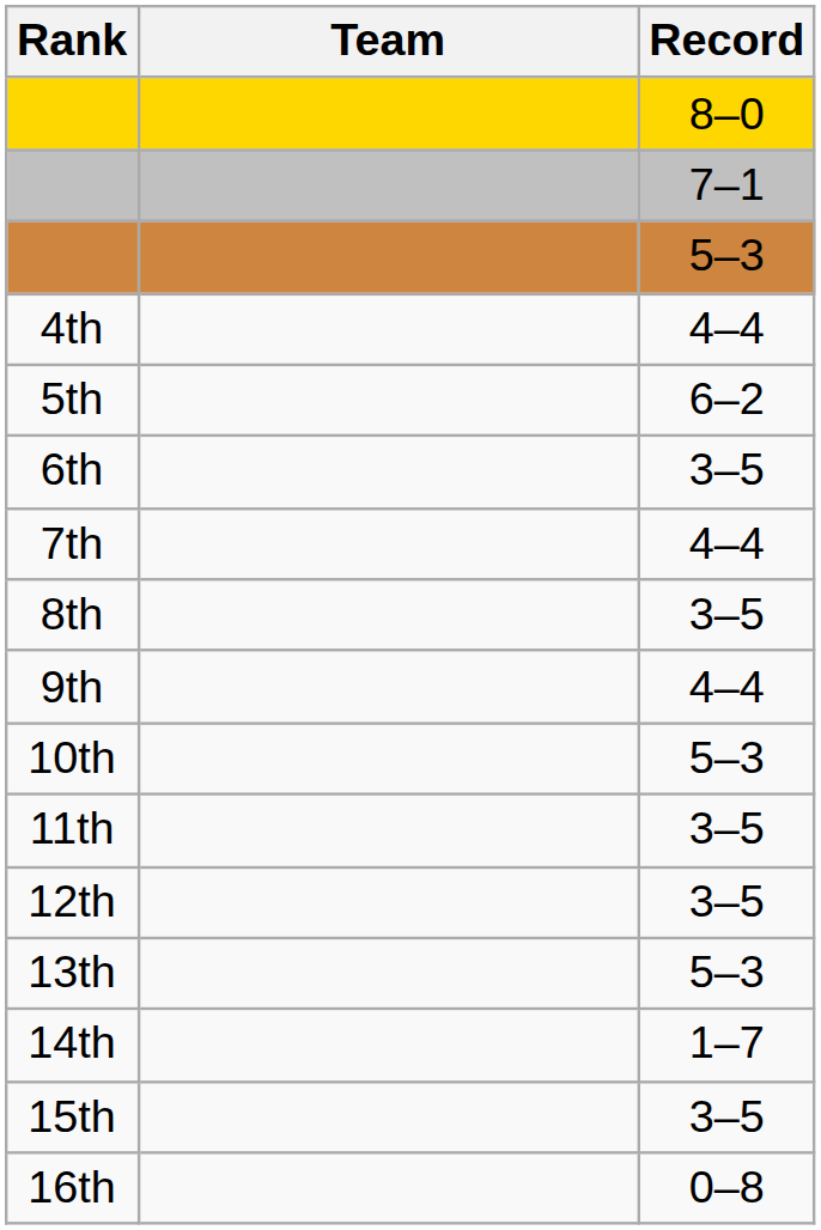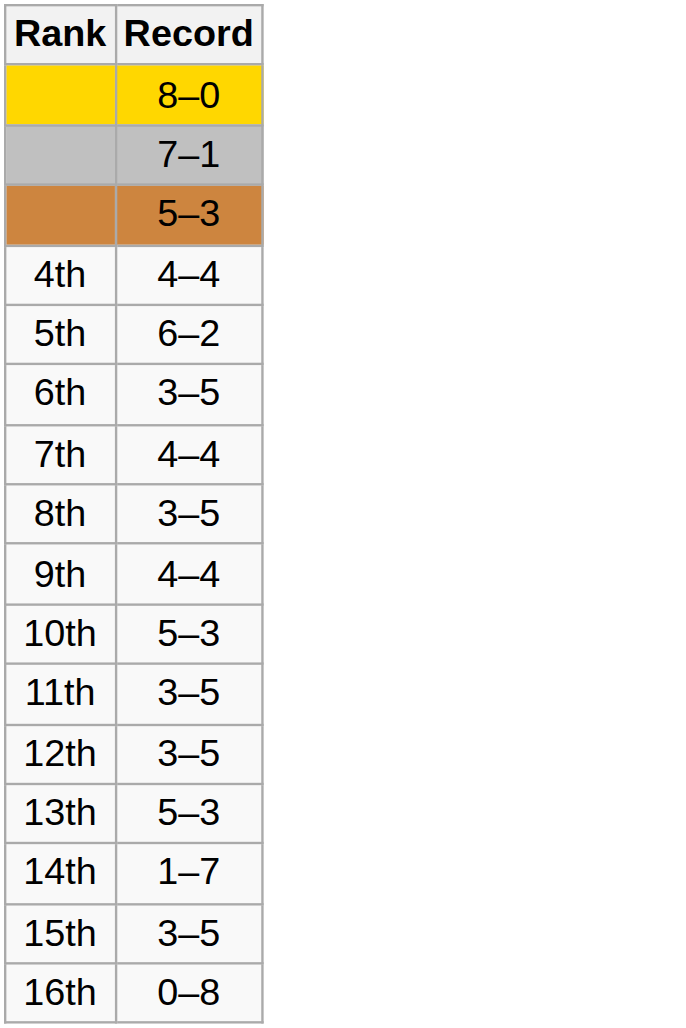 <table class=wikitable style="text-align:center;">
 <tr>
 <th>Rank</th>
-<th width=170>Team</th>
 <th>Record</th>
 </tr>
 <tr bgcolor=gold>
 <td></td>
-<td align=left></td>
 <td>8–0</td>
 </tr>
 <tr bgcolor=silver>
 <td></td>
-<td align=left></td>
 <td>7–1</td>
 </tr>
 <tr bgcolor=peru>
 <td></td>
-<td align=left></td>
 <td>5–3</td>
 </tr>
 <tr>
 <td>4th</td>
-<td align=left></td>
 <td>4–4</td>
 </tr>
 <tr>
 <td>5th</td>
-<td align=left></td>
 <td>6–2</td>
 </tr>
 <tr>
 <td>6th</td>
-<td align=left></td>
 <td>3–5</td>
 </tr>
 <tr>
 <td>7th</td>
-<td align=left></td>
 <td>4–4</td>
 </tr>
 <tr>
 <td>8th</td>
-<td align=left></td>
 <td>3–5</td>
 </tr>
 <tr>
 <td>9th</td>
-<td align=left></td>
 <td>4–4</td>
 </tr>
 <tr>
 <td>10th</td>
-<td align=left></td>
 <td>5–3</td>
 </tr>
 <tr>
 <td>11th</td>
-<td align=left></td>
 <td>3–5</td>
 </tr>
 <tr>
 <td>12th</td>
-<td align=left></td>
 <td>3–5</td>
 </tr>
 <tr>
 <td>13th</td>
-<td align=left></td>
 <td>5–3</td>
 </tr>
 <tr>
 <td>14th</td>
-<td align=left></td>
 <td>1–7</td>
 </tr>
 <tr>
 <td>15th</td>
-<td align=left></td>
 <td>3–5</td>
 </tr>
 <tr>
 <td>16th</td>
-<td align=left></td>
 <td>0–8</td>
 </tr>
 </table>
